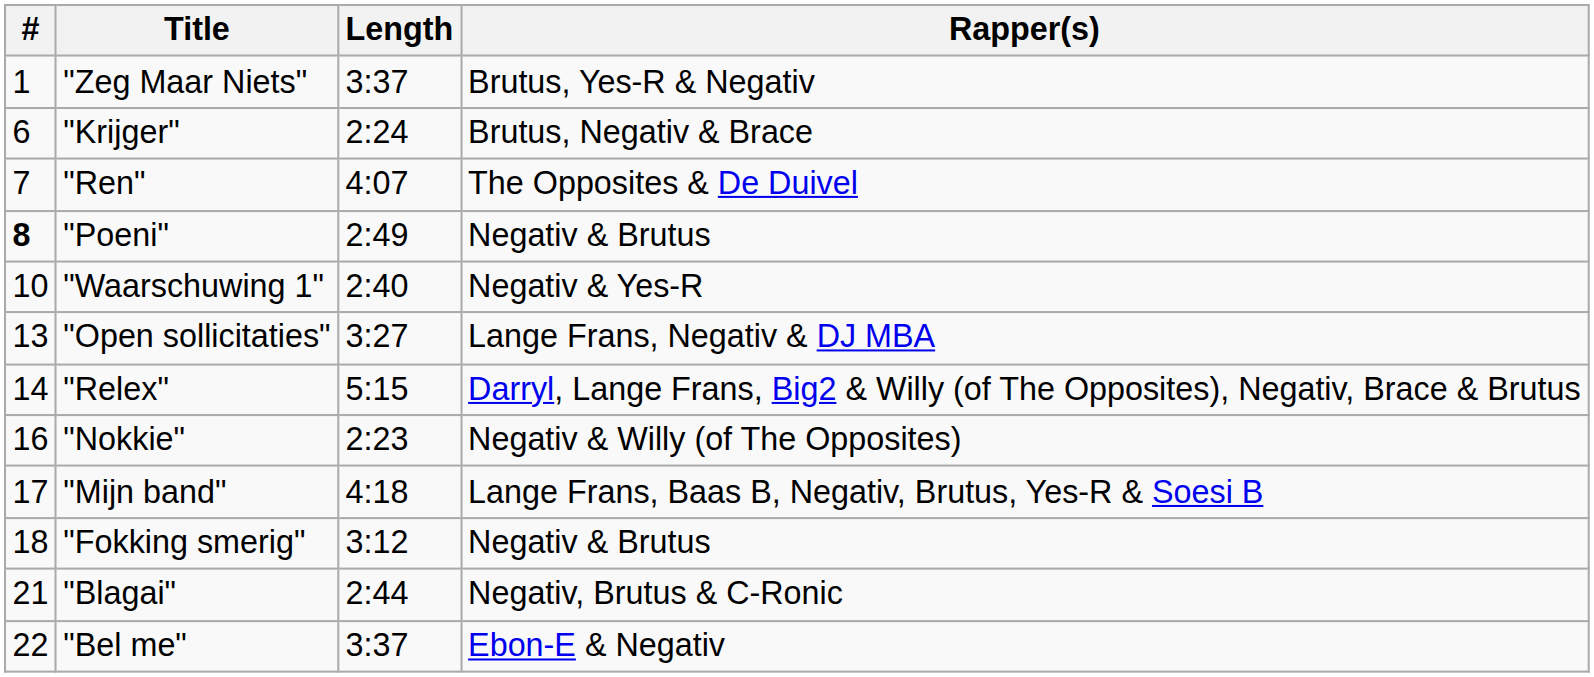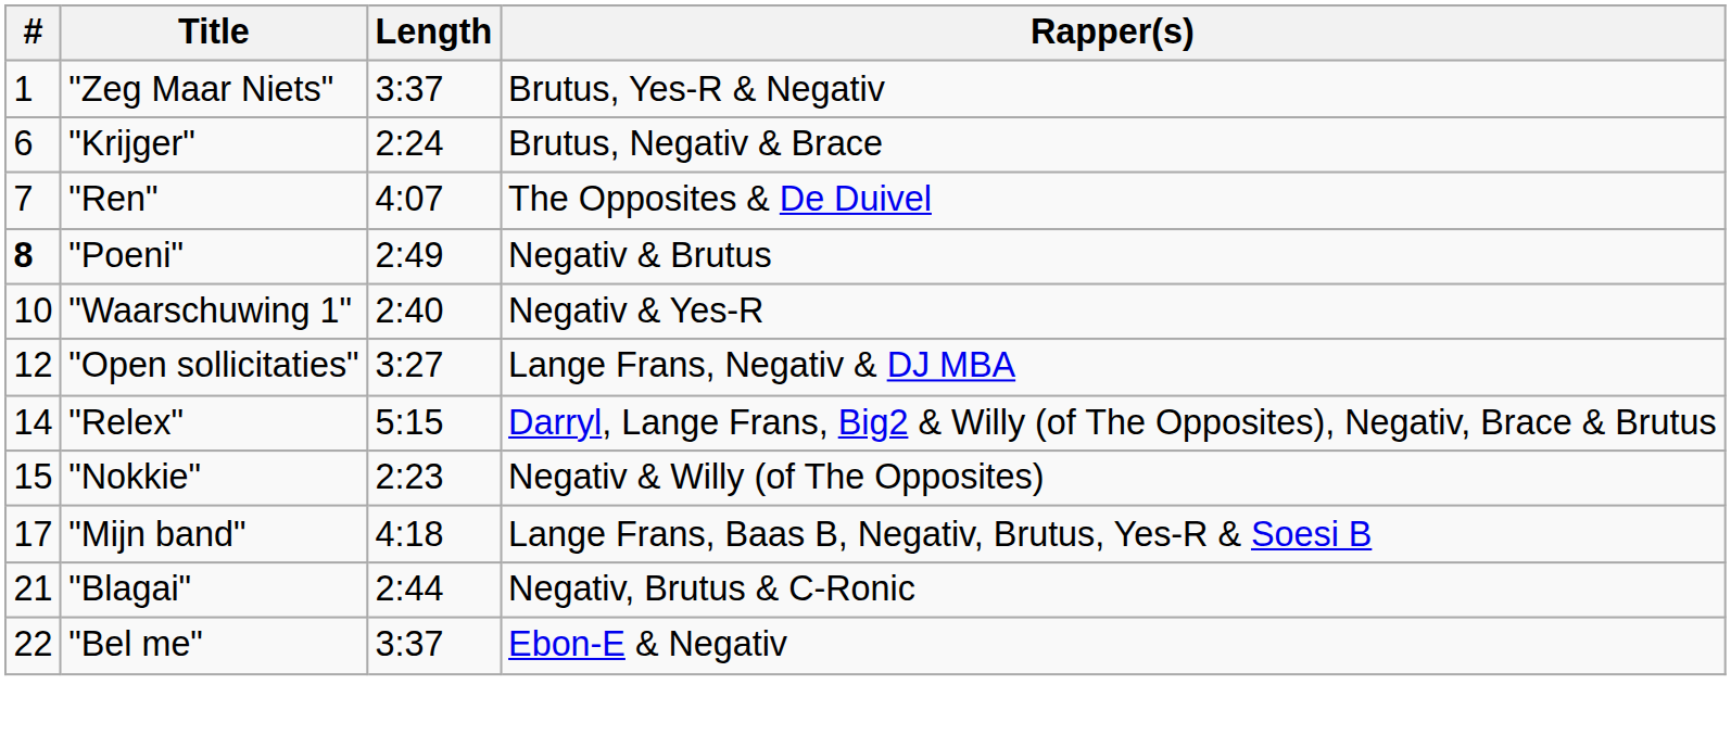 <table class="wikitable">
 <tr>
 <th>#</th>
 <th>Title</th>
 <th>Length</th>
 <th>Rapper(s)</th>
 </tr>
 <tr>
 <td>1</td>
 <td>"Zeg Maar Niets"</td>
 <td>3:37</td>
 <td>Brutus, Yes-R & Negativ</td>
 </tr>
 <tr>
 <td>6</td>
 <td>"Krijger"</td>
 <td>2:24</td>
 <td>Brutus, Negativ & Brace</td>
 </tr>
 <tr>
 <td>7</td>
 <td>"Ren"</td>
 <td>4:07</td>
 <td>The Opposites & <a href='#'>De Duivel</a></td>
 </tr>
 <tr>
 <td><strong>8</strong></td>
 <td>"Poeni"</td>
 <td>2:49</td>
 <td>Negativ & Brutus</td>
 </tr>
 <tr>
 <td>10</td>
 <td>"Waarschuwing 1"</td>
 <td>2:40</td>
 <td>Negativ & Yes-R</td>
 </tr>
 <tr>
-<td>13</td>
+<td>12</td>
 <td>"Open sollicitaties"</td>
 <td>3:27</td>
 <td>Lange Frans, Negativ & <a href='#'>DJ MBA</a></td>
 </tr>
 <tr>
 <td>14</td>
 <td>"Relex"</td>
 <td>5:15</td>
 <td><a href='#'>Darryl</a>, Lange Frans, <a href='#'>Big2</a> & Willy (of The Opposites), Negativ, Brace & Brutus</td>
 </tr>
 <tr>
-<td>16</td>
+<td>15</td>
 <td>"Nokkie"</td>
 <td>2:23</td>
 <td>Negativ & Willy (of The Opposites)</td>
 </tr>
 <tr>
 <td>17</td>
 <td>"Mijn band"</td>
 <td>4:18</td>
 <td>Lange Frans, Baas B, Negativ, Brutus, Yes-R & <a href='#'>Soesi B</a></td>
-</tr>
-<tr>
-<td>18</td>
-<td>"Fokking smerig"</td>
-<td>3:12</td>
-<td>Negativ & Brutus</td>
 </tr>
 <tr>
 <td>21</td>
 <td>"Blagai"</td>
 <td>2:44</td>
 <td>Negativ, Brutus & C-Ronic</td>
 </tr>
 <tr>
 <td>22</td>
 <td>"Bel me"</td>
 <td>3:37</td>
 <td><a href='#'>Ebon-E</a> & Negativ</td>
 </tr>
 </table>
